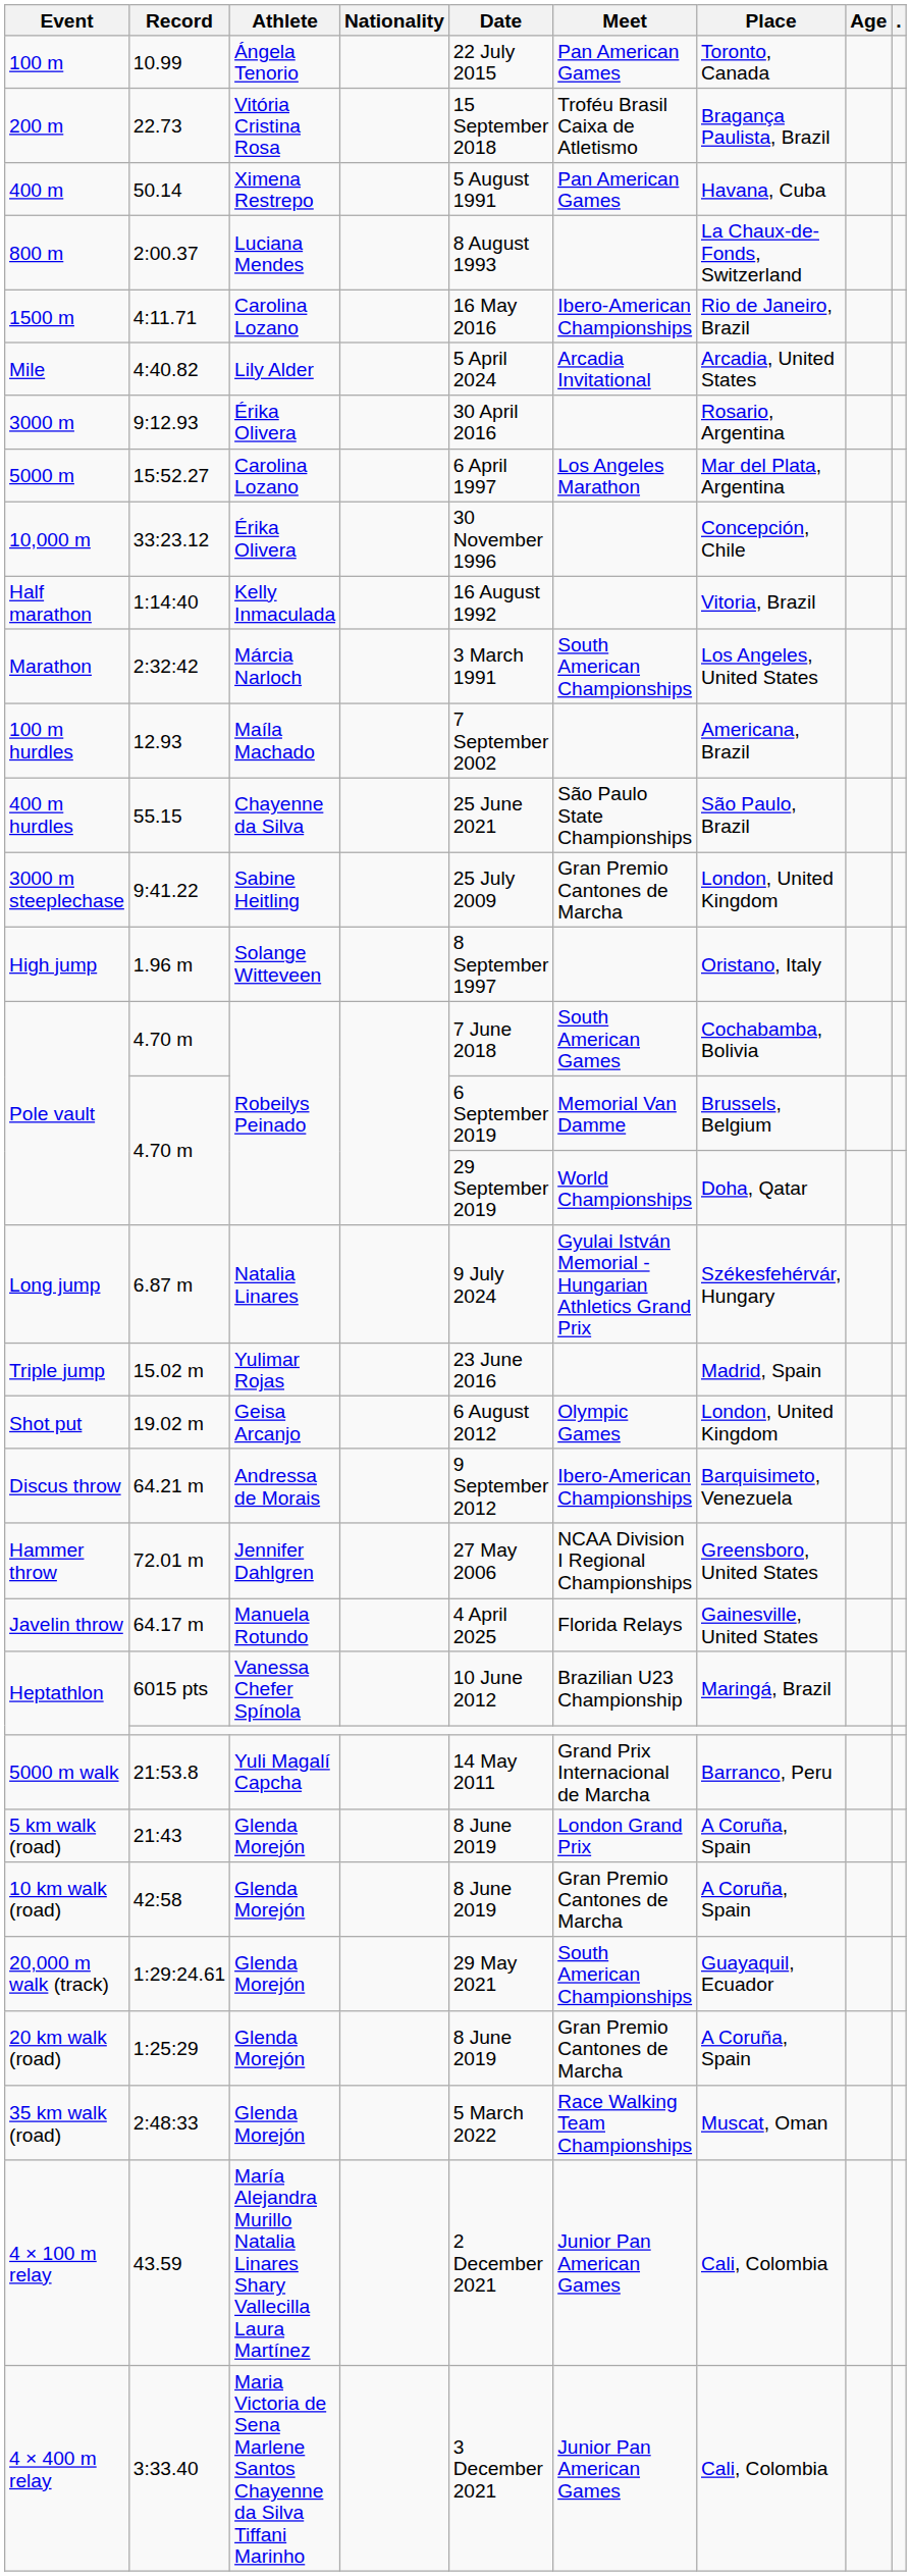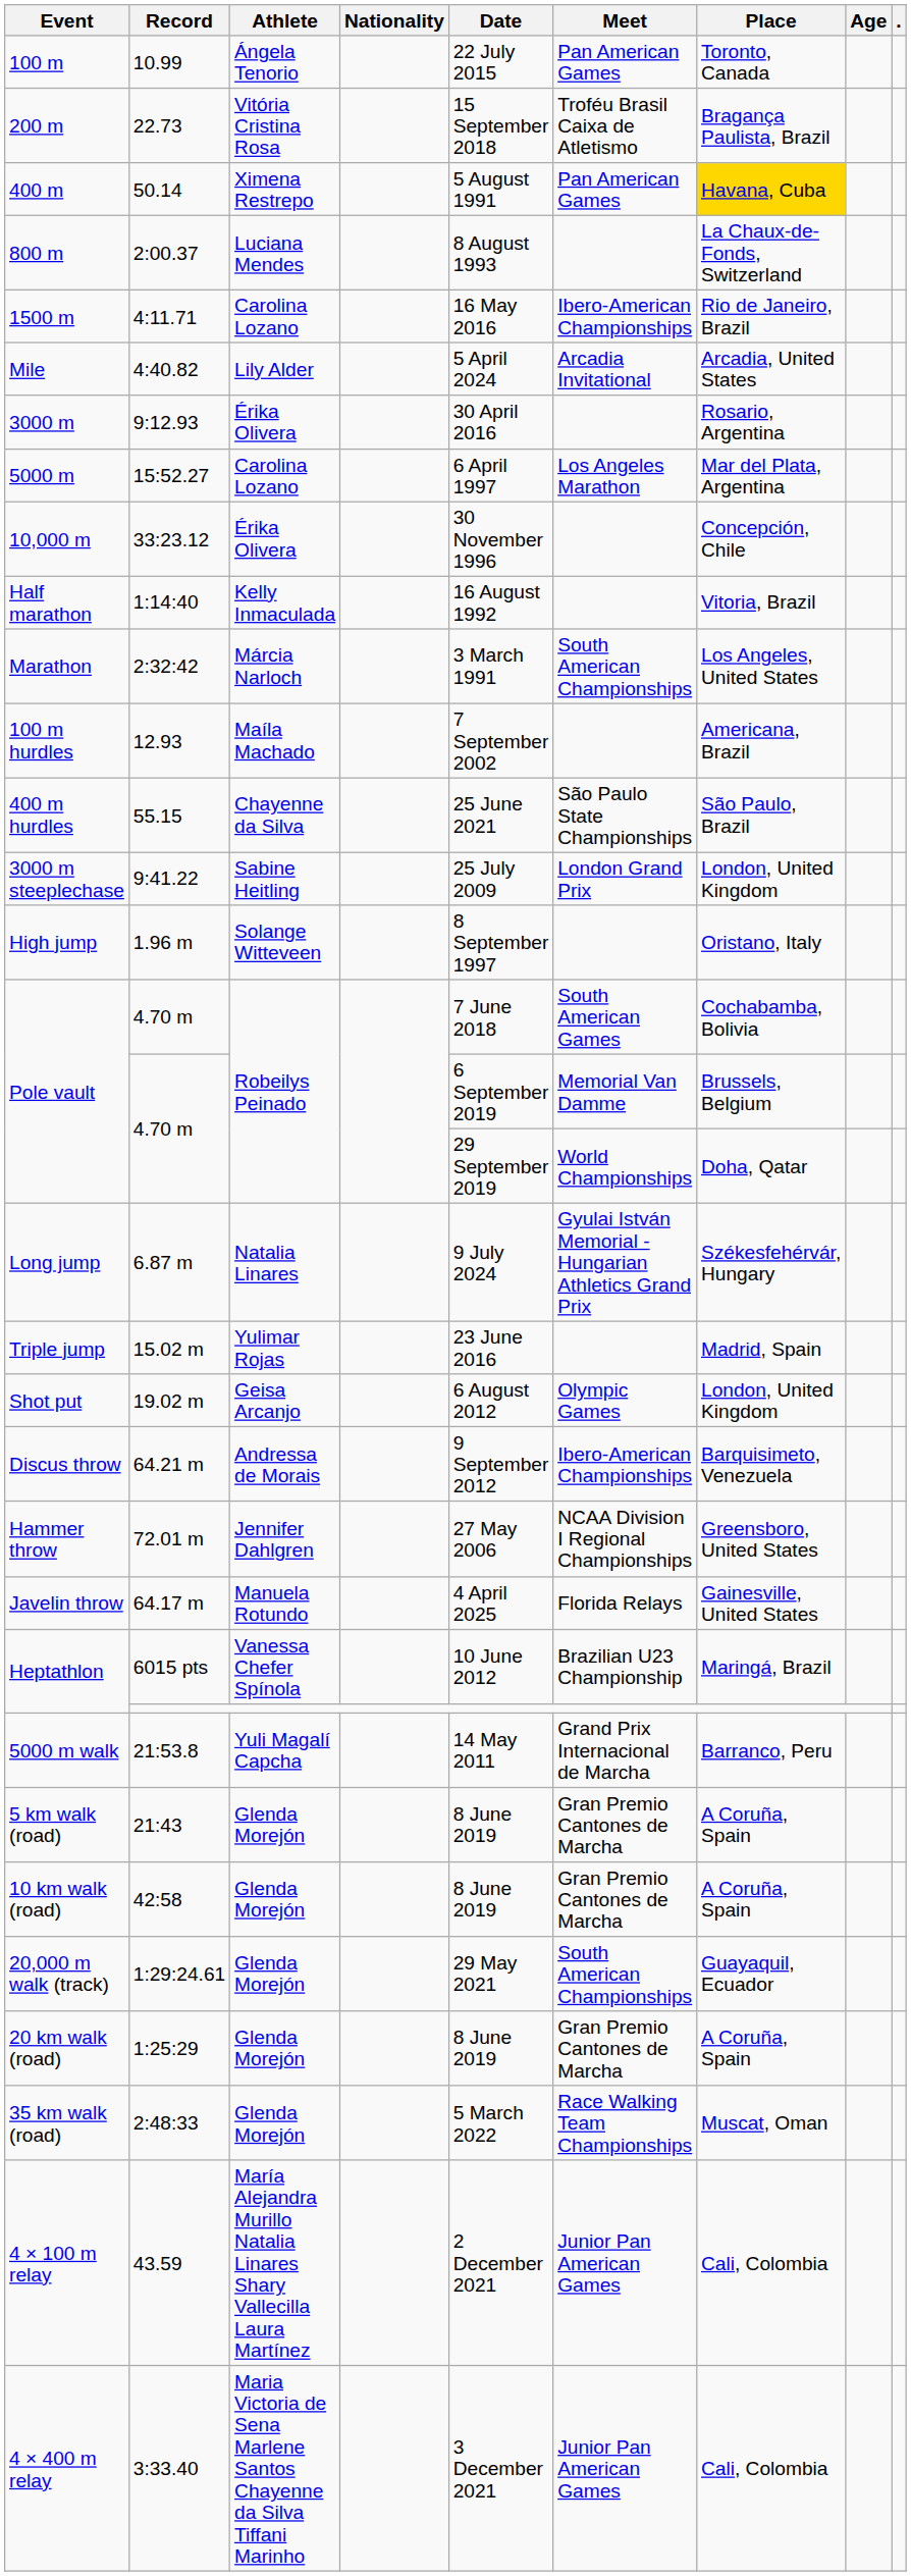 <table class="wikitable" style="font-size:95%">
 <tr>
 <th>Event</th>
 <th>Record</th>
 <th>Athlete</th>
 <th>Nationality</th>
 <th>Date</th>
 <th>Meet</th>
 <th>Place</th>
 <th>Age</th>
 <th>.</th>
 </tr>
 <tr>
 <td><a href='#'>100 m</a></td>
 <td>10.99 </td>
 <td><a href='#'>Ángela Tenorio</a></td>
 <td></td>
 <td>22 July 2015</td>
 <td><a href='#'>Pan American Games</a></td>
 <td><a href='#'>Toronto</a>, Canada</td>
 <td></td>
 <td></td>
 </tr>
 <tr>
 <td><a href='#'>200 m</a></td>
 <td>22.73 </td>
 <td><a href='#'>Vitória Cristina Rosa</a></td>
 <td></td>
 <td>15 September 2018</td>
 <td>Troféu Brasil Caixa de Atletismo</td>
 <td><a href='#'>Bragança Paulista</a>, Brazil</td>
 <td></td>
 <td></td>
 </tr>
 <tr>
 <td><a href='#'>400 m</a></td>
 <td>50.14</td>
 <td><a href='#'>Ximena Restrepo</a></td>
 <td></td>
 <td>5 August 1991</td>
 <td><a href='#'>Pan American Games</a></td>
-<td><a href='#'>Havana</a>, Cuba</td>
+<td style="background: gold;"><a href='#'>Havana</a>, Cuba</td>
 <td></td>
 <td></td>
 </tr>
 <tr>
 <td><a href='#'>800 m</a></td>
 <td>2:00.37</td>
 <td><a href='#'>Luciana Mendes</a></td>
 <td></td>
 <td>8 August 1993</td>
 <td></td>
 <td><a href='#'>La Chaux-de-Fonds</a>, Switzerland</td>
 <td></td>
 <td></td>
 </tr>
 <tr>
 <td><a href='#'>1500 m</a></td>
 <td>4:11.71</td>
 <td><a href='#'>Carolina Lozano</a></td>
 <td></td>
 <td>16 May 2016</td>
 <td><a href='#'>Ibero-American Championships</a></td>
 <td><a href='#'>Rio de Janeiro</a>, Brazil</td>
 <td></td>
 <td></td>
 </tr>
 <tr>
 <td><a href='#'>Mile</a></td>
 <td>4:40.82</td>
 <td><a href='#'>Lily Alder</a></td>
 <td></td>
 <td>5 April 2024</td>
 <td><a href='#'>Arcadia Invitational</a></td>
 <td><a href='#'>Arcadia</a>, United States</td>
 <td></td>
 <td></td>
 </tr>
 <tr>
 <td><a href='#'>3000 m</a></td>
 <td>9:12.93</td>
 <td><a href='#'>Érika Olivera</a></td>
 <td></td>
 <td>30 April 2016</td>
 <td></td>
 <td><a href='#'>Rosario</a>, Argentina</td>
 <td></td>
 <td></td>
 </tr>
 <tr>
 <td><a href='#'>5000 m</a></td>
 <td>15:52.27</td>
 <td><a href='#'>Carolina Lozano</a></td>
 <td></td>
 <td>6 April 1997</td>
 <td><a href='#'>Los Angeles Marathon</a></td>
 <td><a href='#'>Mar del Plata</a>, Argentina</td>
 <td></td>
 <td></td>
 </tr>
 <tr>
 <td><a href='#'>10,000 m</a></td>
 <td>33:23.12</td>
 <td><a href='#'>Érika Olivera</a></td>
 <td></td>
 <td>30 November 1996</td>
 <td></td>
 <td><a href='#'>Concepción</a>, Chile</td>
 <td></td>
 <td></td>
 </tr>
 <tr>
 <td><a href='#'>Half marathon</a></td>
 <td>1:14:40</td>
 <td><a href='#'>Kelly Inmaculada</a></td>
 <td></td>
 <td>16 August 1992</td>
 <td></td>
 <td><a href='#'>Vitoria</a>, Brazil</td>
 <td></td>
 <td></td>
 </tr>
 <tr>
 <td><a href='#'>Marathon</a></td>
 <td>2:32:42</td>
 <td><a href='#'>Márcia Narloch</a></td>
 <td></td>
 <td>3 March 1991</td>
 <td><a href='#'>South American Championships</a></td>
 <td><a href='#'>Los Angeles</a>, United States</td>
 <td></td>
 <td></td>
 </tr>
 <tr>
 <td><a href='#'>100 m hurdles</a></td>
 <td>12.93 </td>
 <td><a href='#'>Maíla Machado</a></td>
 <td></td>
 <td>7 September 2002</td>
 <td></td>
 <td><a href='#'>Americana</a>, Brazil</td>
 <td></td>
 <td></td>
 </tr>
 <tr>
 <td><a href='#'>400 m hurdles</a></td>
 <td>55.15</td>
 <td><a href='#'>Chayenne da Silva</a></td>
 <td></td>
 <td>25 June 2021 </td>
 <td>São Paulo State Championships</td>
 <td><a href='#'>São Paulo</a>, Brazil</td>
 <td></td>
 <td></td>
 </tr>
 <tr>
 <td><a href='#'>3000 m steeplechase</a></td>
 <td>9:41.22</td>
 <td><a href='#'>Sabine Heitling</a></td>
 <td></td>
 <td>25 July 2009</td>
-<td>Gran Premio Cantones de Marcha</td>
+<td><a href='#'>London Grand Prix</a></td>
 <td><a href='#'>London</a>, United Kingdom</td>
 <td></td>
 <td></td>
 </tr>
 <tr>
 <td><a href='#'>High jump</a></td>
 <td>1.96 m</td>
 <td><a href='#'>Solange Witteveen</a></td>
 <td></td>
 <td>8 September 1997</td>
 <td></td>
 <td><a href='#'>Oristano</a>, Italy</td>
 <td></td>
 <td></td>
 </tr>
 <tr>
 <td rowspan="3"><a href='#'>Pole vault</a></td>
 <td>4.70 m </td>
 <td rowspan="3"><a href='#'>Robeilys Peinado</a></td>
 <td rowspan="3"></td>
 <td>7 June 2018</td>
 <td><a href='#'>South American Games</a></td>
 <td><a href='#'>Cochabamba</a>, Bolivia</td>
 <td></td>
 <td></td>
 </tr>
 <tr>
 <td rowspan=2>4.70 m</td>
 <td>6 September 2019</td>
 <td><a href='#'>Memorial Van Damme</a></td>
 <td><a href='#'>Brussels</a>, Belgium</td>
 <td></td>
 <td></td>
 </tr>
 <tr>
 <td>29 September 2019</td>
 <td><a href='#'>World Championships</a></td>
 <td><a href='#'>Doha</a>, Qatar</td>
 <td></td>
 <td></td>
 </tr>
 <tr>
 <td><a href='#'>Long jump</a></td>
 <td>6.87 m </td>
 <td><a href='#'>Natalia Linares</a></td>
 <td></td>
 <td>9 July 2024</td>
 <td><a href='#'>Gyulai István Memorial - Hungarian Athletics Grand Prix</a></td>
 <td><a href='#'>Székesfehérvár</a>, Hungary</td>
 <td></td>
 <td></td>
 </tr>
 <tr>
 <td><a href='#'>Triple jump</a></td>
 <td>15.02 m </td>
 <td><a href='#'>Yulimar Rojas</a></td>
 <td></td>
 <td>23 June 2016</td>
 <td></td>
 <td><a href='#'>Madrid</a>, Spain</td>
 <td></td>
 <td></td>
 </tr>
 <tr>
 <td><a href='#'>Shot put</a></td>
 <td>19.02 m</td>
 <td><a href='#'>Geisa Arcanjo</a></td>
 <td></td>
 <td>6 August 2012</td>
 <td><a href='#'>Olympic Games</a></td>
 <td><a href='#'>London</a>, United Kingdom</td>
 <td></td>
 <td></td>
 </tr>
 <tr>
 <td><a href='#'>Discus throw</a></td>
 <td>64.21 m</td>
 <td><a href='#'>Andressa de Morais</a></td>
 <td></td>
 <td>9 September 2012</td>
 <td><a href='#'>Ibero-American Championships</a></td>
 <td><a href='#'>Barquisimeto</a>, Venezuela</td>
 <td></td>
 <td></td>
 </tr>
 <tr>
 <td><a href='#'>Hammer throw</a></td>
 <td>72.01 m</td>
 <td><a href='#'>Jennifer Dahlgren</a></td>
 <td></td>
 <td>27 May 2006</td>
 <td>NCAA Division I Regional Championships</td>
 <td><a href='#'>Greensboro</a>, United States</td>
 <td></td>
 <td></td>
 </tr>
 <tr>
 <td><a href='#'>Javelin throw</a></td>
 <td>64.17 m</td>
 <td><a href='#'>Manuela Rotundo</a></td>
 <td></td>
 <td>4 April 2025</td>
 <td>Florida Relays</td>
 <td><a href='#'>Gainesville</a>, United States</td>
 <td></td>
 <td></td>
 </tr>
 <tr>
 <td rowspan=2><a href='#'>Heptathlon</a></td>
 <td>6015 pts</td>
 <td><a href='#'>Vanessa Chefer Spínola</a></td>
 <td></td>
 <td>10 June 2012</td>
 <td>Brazilian U23 Championship</td>
 <td><a href='#'>Maringá</a>, Brazil</td>
 <td></td>
 <td></td>
 </tr>
 <tr>
 <td colspan=7></td>
 <td></td>
 </tr>
 <tr>
 <td><a href='#'>5000 m walk</a></td>
 <td>21:53.8</td>
 <td><a href='#'>Yuli Magalí Capcha</a></td>
 <td></td>
 <td>14 May 2011</td>
 <td>Grand Prix Internacional de Marcha</td>
 <td><a href='#'>Barranco</a>, Peru</td>
 <td></td>
 <td></td>
 </tr>
 <tr>
 <td><a href='#'>5 km walk</a> (road)</td>
 <td>21:43</td>
 <td><a href='#'>Glenda Morejón</a></td>
 <td></td>
 <td>8 June 2019</td>
-<td><a href='#'>London Grand Prix</a></td>
+<td>Gran Premio Cantones de Marcha</td>
 <td><a href='#'>A Coruña</a>, Spain</td>
 <td></td>
 <td></td>
 </tr>
 <tr>
 <td><a href='#'>10 km walk</a> (road)</td>
 <td>42:58</td>
 <td><a href='#'>Glenda Morejón</a></td>
 <td></td>
 <td>8 June 2019</td>
 <td>Gran Premio Cantones de Marcha</td>
 <td><a href='#'>A Coruña</a>, Spain</td>
 <td></td>
 <td></td>
 </tr>
 <tr>
 <td><a href='#'>20,000 m walk</a> (track)</td>
 <td>1:29:24.61</td>
 <td><a href='#'>Glenda Morejón</a></td>
 <td></td>
 <td>29 May 2021</td>
 <td><a href='#'>South American Championships</a></td>
 <td><a href='#'>Guayaquil</a>, Ecuador</td>
 <td></td>
 <td></td>
 </tr>
 <tr>
 <td><a href='#'>20 km walk</a> (road)</td>
 <td>1:25:29</td>
 <td><a href='#'>Glenda Morejón</a></td>
 <td></td>
 <td>8 June 2019</td>
 <td>Gran Premio Cantones de Marcha</td>
 <td><a href='#'>A Coruña</a>, Spain</td>
 <td></td>
 <td></td>
 </tr>
 <tr>
 <td><a href='#'>35 km walk</a> (road)</td>
 <td>2:48:33</td>
 <td><a href='#'>Glenda Morejón</a></td>
 <td></td>
 <td>5 March 2022</td>
 <td><a href='#'>Race Walking Team Championships</a></td>
 <td><a href='#'>Muscat</a>, Oman</td>
 <td></td>
 <td></td>
 </tr>
 <tr>
 <td><a href='#'>4 × 100 m relay</a></td>
 <td>43.59 </td>
 <td><a href='#'>María Alejandra Murillo</a><br><a href='#'>Natalia Linares</a><br><a href='#'>Shary Vallecilla</a><br><a href='#'>Laura Martínez</a></td>
 <td></td>
 <td>2 December 2021</td>
 <td><a href='#'>Junior Pan American Games</a></td>
 <td><a href='#'>Cali</a>, Colombia</td>
 <td></td>
 <td></td>
 </tr>
 <tr>
 <td><a href='#'>4 × 400 m relay</a></td>
 <td>3:33.40 </td>
 <td><a href='#'>Maria Victoria de Sena</a><br><a href='#'>Marlene Santos</a><br><a href='#'>Chayenne da Silva</a><br><a href='#'>Tiffani Marinho</a></td>
 <td></td>
 <td>3 December 2021</td>
 <td><a href='#'>Junior Pan American Games</a></td>
 <td><a href='#'>Cali</a>, Colombia</td>
 <td><br><br><br></td>
 <td></td>
 </tr>
 </table>
